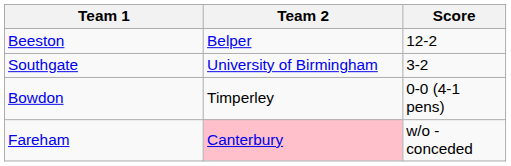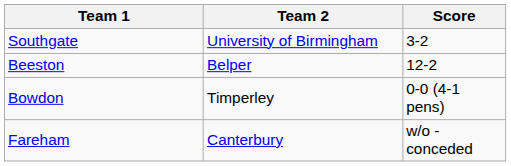 <table class="wikitable" style="font-size: 100%">
 <tr>
 <th width=200>Team 1</th>
 <th width=200>Team 2</th>
 <th width=100>Score</th>
 </tr>
 <tr>
+<td><a href='#'>Southgate</a></td>
+<td><a href='#'>University of Birmingham</a></td>
+<td>3-2</td>
+</tr>
+<tr>
 <td><a href='#'>Beeston</a></td>
 <td><a href='#'>Belper</a></td>
 <td>12-2</td>
-</tr>
-<tr>
-<td><a href='#'>Southgate</a></td>
-<td><a href='#'>University of Birmingham</a></td>
-<td>3-2</td>
 </tr>
 <tr>
 <td><a href='#'>Bowdon</a></td>
 <td>Timperley</td>
 <td>0-0 (4-1 pens)</td>
 </tr>
 <tr>
 <td><a href='#'>Fareham</a></td>
-<td style="background: pink;"><a href='#'>Canterbury</a></td>
+<td><a href='#'>Canterbury</a></td>
 <td>w/o - conceded</td>
 </tr>
 </table>
